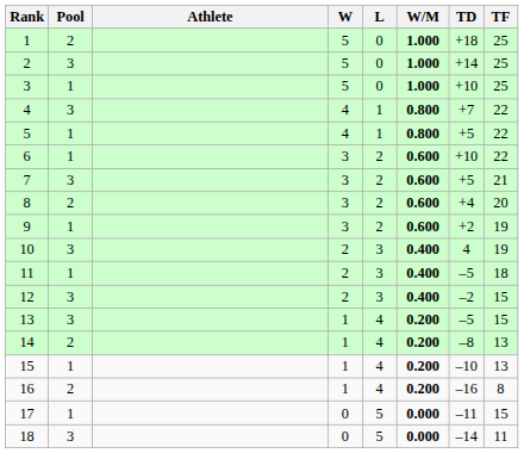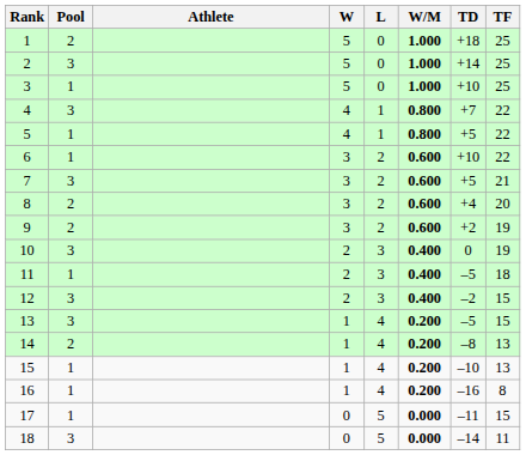 <table class=wikitable style="text-align:center">
 <tr>
 <th width=40>Rank</th>
 <th width=40>Pool</th>
 <th width=250>Athlete</th>
 <th width=30>W</th>
 <th width=30>L</th>
 <th width=50>W/M</th>
 <th width=30>TD</th>
 <th width=30>TF</th>
 </tr>
 <tr bgcolor="ccffcc">
 <td>1</td>
 <td>2</td>
 <td align=left></td>
 <td>5</td>
 <td>0</td>
 <td><strong>1.000</strong></td>
 <td>+18</td>
 <td>25</td>
 </tr>
 <tr bgcolor="ccffcc">
 <td>2</td>
 <td>3</td>
 <td align=left></td>
 <td>5</td>
 <td>0</td>
 <td><strong>1.000</strong></td>
 <td>+14</td>
 <td>25</td>
 </tr>
 <tr bgcolor="ccffcc">
 <td>3</td>
 <td>1</td>
 <td align=left></td>
 <td>5</td>
 <td>0</td>
 <td><strong>1.000</strong></td>
 <td>+10</td>
 <td>25</td>
 </tr>
 <tr bgcolor="ccffcc">
 <td>4</td>
 <td>3</td>
 <td align=left></td>
 <td>4</td>
 <td>1</td>
 <td><strong>0.800</strong></td>
 <td>+7</td>
 <td>22</td>
 </tr>
 <tr bgcolor="ccffcc">
 <td>5</td>
 <td>1</td>
 <td align=left></td>
 <td>4</td>
 <td>1</td>
 <td><strong>0.800</strong></td>
 <td>+5</td>
 <td>22</td>
 </tr>
 <tr bgcolor="ccffcc">
 <td>6</td>
 <td>1</td>
 <td align=left></td>
 <td>3</td>
 <td>2</td>
 <td><strong>0.600</strong></td>
 <td>+10</td>
 <td>22</td>
 </tr>
 <tr bgcolor="ccffcc">
 <td>7</td>
 <td>3</td>
 <td align=left></td>
 <td>3</td>
 <td>2</td>
 <td><strong>0.600</strong></td>
 <td>+5</td>
 <td>21</td>
 </tr>
 <tr bgcolor="ccffcc">
 <td>8</td>
 <td>2</td>
 <td align=left></td>
 <td>3</td>
 <td>2</td>
 <td><strong>0.600</strong></td>
 <td>+4</td>
 <td>20</td>
 </tr>
 <tr bgcolor="ccffcc">
 <td>9</td>
-<td>1</td>
+<td>2</td>
 <td align=left></td>
 <td>3</td>
 <td>2</td>
 <td><strong>0.600</strong></td>
 <td>+2</td>
 <td>19</td>
 </tr>
 <tr bgcolor="ccffcc">
 <td>10</td>
 <td>3</td>
 <td align=left></td>
 <td>2</td>
 <td>3</td>
 <td><strong>0.400</strong></td>
-<td>4</td>
+<td>0</td>
 <td>19</td>
 </tr>
 <tr bgcolor="ccffcc">
 <td>11</td>
 <td>1</td>
 <td align=left></td>
 <td>2</td>
 <td>3</td>
 <td><strong>0.400</strong></td>
 <td>–5</td>
 <td>18</td>
 </tr>
 <tr bgcolor="ccffcc">
 <td>12</td>
 <td>3</td>
 <td align=left></td>
 <td>2</td>
 <td>3</td>
 <td><strong>0.400</strong></td>
 <td>–2</td>
 <td>15</td>
 </tr>
 <tr bgcolor="ccffcc">
 <td>13</td>
 <td>3</td>
 <td align=left></td>
 <td>1</td>
 <td>4</td>
 <td><strong>0.200</strong></td>
 <td>–5</td>
 <td>15</td>
 </tr>
 <tr bgcolor="ccffcc">
 <td>14</td>
 <td>2</td>
 <td align=left></td>
 <td>1</td>
 <td>4</td>
 <td><strong>0.200</strong></td>
 <td>–8</td>
 <td>13</td>
 </tr>
 <tr>
 <td>15</td>
 <td>1</td>
 <td align=left></td>
 <td>1</td>
 <td>4</td>
 <td><strong>0.200</strong></td>
 <td>–10</td>
 <td>13</td>
 </tr>
 <tr>
 <td>16</td>
-<td>2</td>
+<td>1</td>
 <td align=left></td>
 <td>1</td>
 <td>4</td>
 <td><strong>0.200</strong></td>
 <td>–16</td>
 <td>8</td>
 </tr>
 <tr>
 <td>17</td>
 <td>1</td>
 <td align=left></td>
 <td>0</td>
 <td>5</td>
 <td><strong>0.000</strong></td>
 <td>–11</td>
 <td>15</td>
 </tr>
 <tr>
 <td>18</td>
 <td>3</td>
 <td align=left></td>
 <td>0</td>
 <td>5</td>
 <td><strong>0.000</strong></td>
 <td>–14</td>
 <td>11</td>
 </tr>
 </table>
